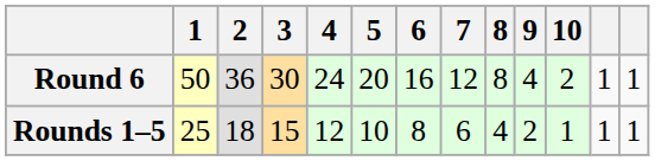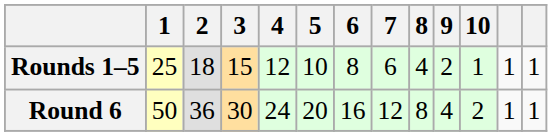 <table class="wikitable" style="font-size: 85%;">
 <tr>
 <th></th>
 <th>1</th>
 <th>2</th>
 <th>3</th>
 <th>4</th>
 <th>5</th>
 <th>6</th>
 <th>7</th>
 <th>8</th>
 <th>9</th>
 <th>10</th>
 <th></th>
 <th></th>
 </tr>
 <tr align="center">
+<th>Rounds 1–5</th>
+<td style="background:#FFFFBF;">25</td>
+<td style="background:#DFDFDF;">18</td>
+<td style="background:#FFDF9F;">15</td>
+<td style="background:#DFFFDF;">12</td>
+<td style="background:#DFFFDF;">10</td>
+<td style="background:#DFFFDF;">8</td>
+<td style="background:#DFFFDF;">6</td>
+<td style="background:#DFFFDF;">4</td>
+<td style="background:#DFFFDF;">2</td>
+<td style="background:#DFFFDF;">1</td>
+<td>1</td>
+<td>1</td>
+</tr>
+<tr align="center">
 <th>Round 6</th>
 <td style="background:#FFFFBF;">50</td>
 <td style="background:#DFDFDF;">36</td>
 <td style="background:#FFDF9F;">30</td>
 <td style="background:#DFFFDF;">24</td>
 <td style="background:#DFFFDF;">20</td>
 <td style="background:#DFFFDF;">16</td>
 <td style="background:#DFFFDF;">12</td>
 <td style="background:#DFFFDF;">8</td>
 <td style="background:#DFFFDF;">4</td>
 <td style="background:#DFFFDF;">2</td>
 <td>1</td>
 <td>1</td>
 </tr>
-<tr align="center">
-<th>Rounds 1–5</th>
-<td style="background:#FFFFBF;">25</td>
-<td style="background:#DFDFDF;">18</td>
-<td style="background:#FFDF9F;">15</td>
-<td style="background:#DFFFDF;">12</td>
-<td style="background:#DFFFDF;">10</td>
-<td style="background:#DFFFDF;">8</td>
-<td style="background:#DFFFDF;">6</td>
-<td style="background:#DFFFDF;">4</td>
-<td style="background:#DFFFDF;">2</td>
-<td style="background:#DFFFDF;">1</td>
-<td>1</td>
-<td>1</td>
-</tr>
 </table>
